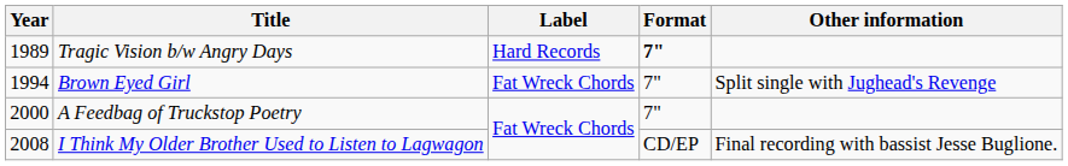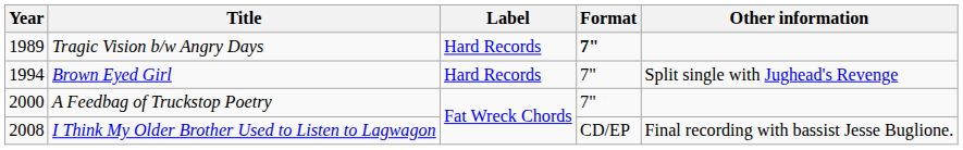 <table class="wikitable">
 <tr>
 <th>Year</th>
 <th>Title</th>
 <th>Label</th>
 <th>Format</th>
 <th>Other information</th>
 </tr>
 <tr>
 <td>1989</td>
 <td><em>Tragic Vision b/w Angry Days</em></td>
 <td><a href='#'>Hard Records</a></td>
 <td><strong>7"</strong></td>
 <td></td>
 </tr>
 <tr>
 <td>1994</td>
 <td><em><a href='#'>Brown Eyed Girl</a></em></td>
-<td><a href='#'>Fat Wreck Chords</a></td>
+<td><a href='#'>Hard Records</a></td>
 <td>7"</td>
 <td>Split single with <a href='#'>Jughead's Revenge</a></td>
 </tr>
 <tr>
 <td>2000</td>
 <td><em>A Feedbag of Truckstop Poetry</em></td>
 <td rowspan="2"><a href='#'>Fat Wreck Chords</a></td>
 <td>7"</td>
 <td></td>
 </tr>
 <tr>
 <td>2008</td>
 <td><em><a href='#'>I Think My Older Brother Used to Listen to Lagwagon</a></em></td>
 <td>CD/EP</td>
 <td>Final recording with bassist Jesse Buglione.</td>
 </tr>
 </table>
